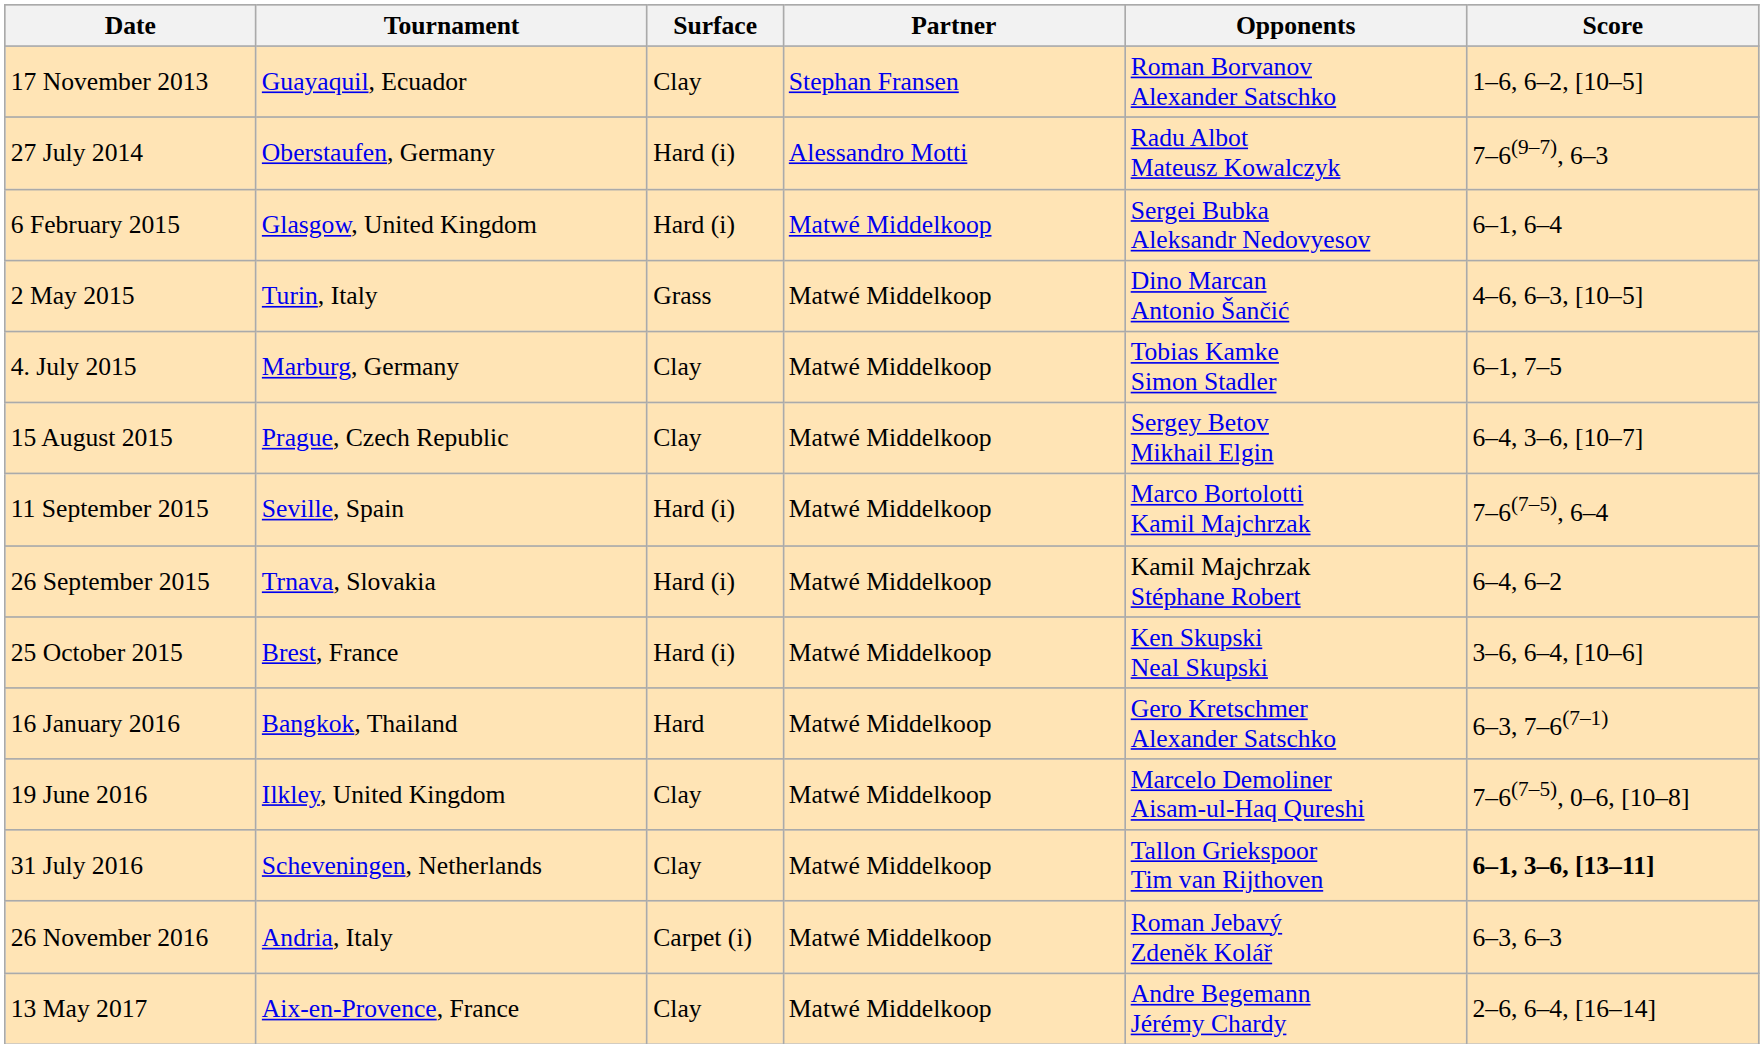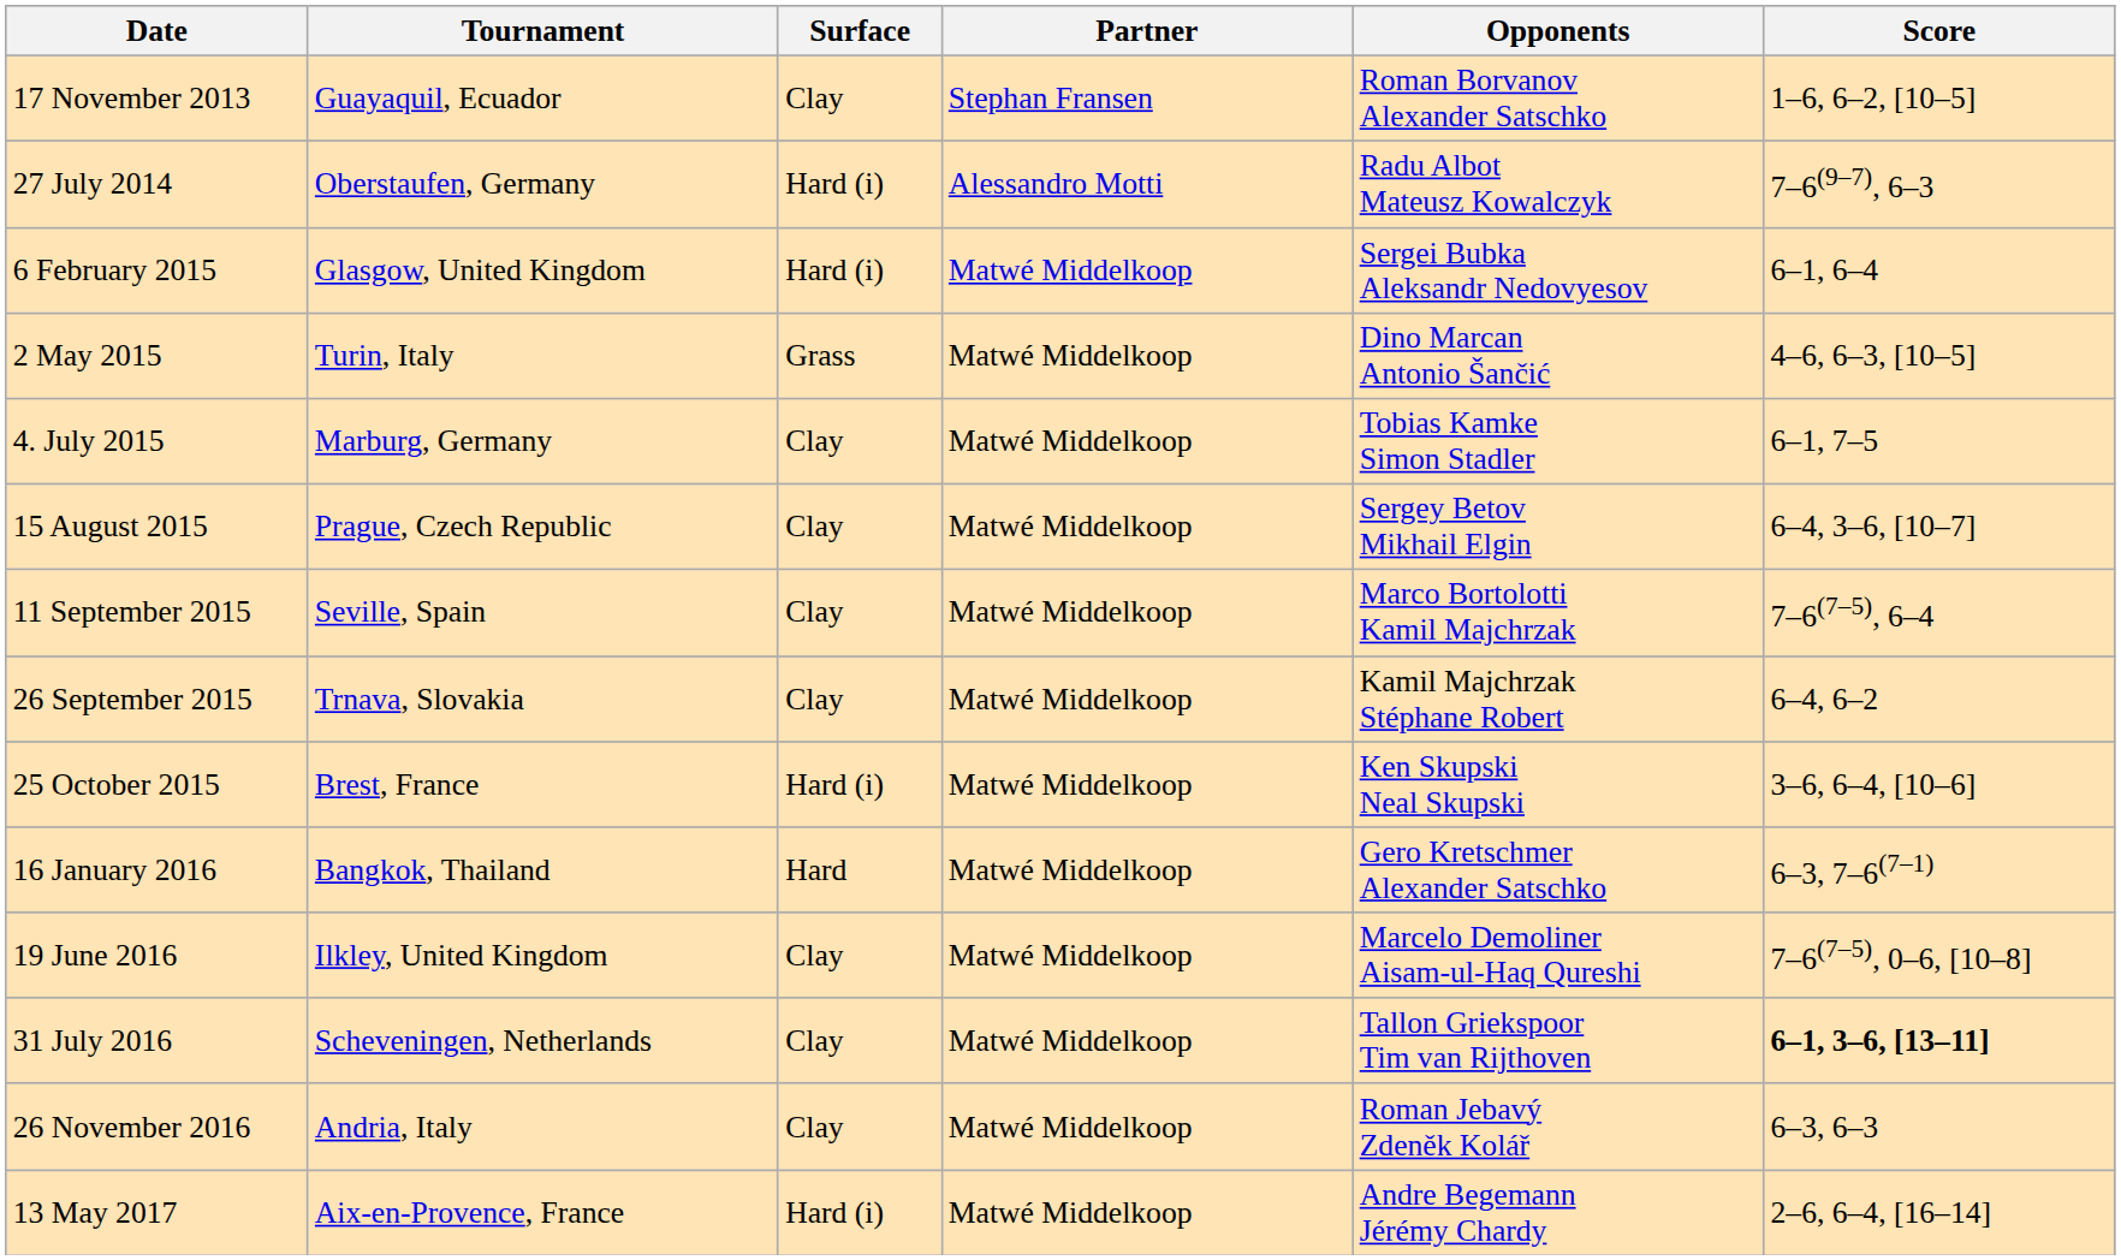 <table class="wikitable" style="font-size:97%">
 <tr style="background:#EEEEEE;">
 <th width="145">Date</th>
 <th width="230">Tournament</th>
 <th width="75">Surface</th>
 <th width="200">Partner</th>
 <th width="200">Opponents</th>
 <th width="170">Score</th>
 </tr>
 <tr bgcolor=moccasin>
 <td>17 November 2013</td>
 <td><a href='#'>Guayaquil</a>, Ecuador</td>
 <td>Clay</td>
 <td> <a href='#'>Stephan Fransen</a></td>
 <td> <a href='#'>Roman Borvanov</a><br> <a href='#'>Alexander Satschko</a></td>
 <td>1–6, 6–2, [10–5]</td>
 </tr>
 <tr bgcolor=moccasin>
 <td>27 July 2014</td>
 <td><a href='#'>Oberstaufen</a>, Germany</td>
 <td>Hard (i)</td>
 <td> <a href='#'>Alessandro Motti</a></td>
 <td> <a href='#'>Radu Albot</a> <br>  <a href='#'>Mateusz Kowalczyk</a></td>
 <td>7–6<sup>(9–7)</sup>, 6–3</td>
 </tr>
 <tr style="background:#FFE4B5;">
 <td>6 February 2015</td>
 <td><a href='#'>Glasgow</a>, United Kingdom</td>
 <td>Hard (i)</td>
 <td> <a href='#'>Matwé Middelkoop</a></td>
 <td> <a href='#'>Sergei Bubka</a> <br>  <a href='#'>Aleksandr Nedovyesov</a></td>
 <td>6–1, 6–4</td>
 </tr>
 <tr style="background:#FFE4B5;">
 <td>2 May 2015</td>
 <td><a href='#'>Turin</a>, Italy</td>
 <td>Grass</td>
 <td> Matwé Middelkoop</td>
 <td> <a href='#'>Dino Marcan</a> <br>  <a href='#'>Antonio Šančić</a></td>
 <td>4–6, 6–3, [10–5]</td>
 </tr>
 <tr style="background:#FFE4B5;">
 <td>4. July 2015</td>
 <td><a href='#'>Marburg</a>, Germany</td>
 <td>Clay</td>
 <td> Matwé Middelkoop</td>
 <td> <a href='#'>Tobias Kamke</a> <br>  <a href='#'>Simon Stadler</a></td>
 <td>6–1, 7–5</td>
 </tr>
 <tr style="background:#FFE4B5;">
 <td>15 August 2015</td>
 <td><a href='#'>Prague</a>, Czech Republic</td>
 <td>Clay</td>
 <td> Matwé Middelkoop</td>
 <td> <a href='#'>Sergey Betov</a> <br>  <a href='#'>Mikhail Elgin</a></td>
 <td>6–4, 3–6, [10–7]</td>
 </tr>
 <tr style="background:#FFE4B5;">
 <td>11 September 2015</td>
 <td><a href='#'>Seville</a>, Spain</td>
-<td>Hard (i)</td>
+<td>Clay</td>
 <td> Matwé Middelkoop</td>
 <td> <a href='#'>Marco Bortolotti</a> <br>  <a href='#'>Kamil Majchrzak</a></td>
 <td>7–6<sup>(7–5)</sup>, 6–4</td>
 </tr>
 <tr style="background:#FFE4B5;">
 <td>26 September 2015</td>
 <td><a href='#'>Trnava</a>, Slovakia</td>
-<td>Hard (i)</td>
+<td>Clay</td>
 <td> Matwé Middelkoop</td>
 <td> Kamil Majchrzak <br>  <a href='#'>Stéphane Robert</a></td>
 <td>6–4, 6–2</td>
 </tr>
 <tr style="background:#FFE4B5;">
 <td>25 October 2015</td>
 <td><a href='#'>Brest</a>, France</td>
 <td>Hard (i)</td>
 <td> Matwé Middelkoop</td>
 <td> <a href='#'>Ken Skupski</a> <br>  <a href='#'>Neal Skupski</a></td>
 <td>3–6, 6–4, [10–6]</td>
 </tr>
 <tr style="background:#FFE4B5;">
 <td>16 January 2016</td>
 <td><a href='#'>Bangkok</a>, Thailand</td>
 <td>Hard</td>
 <td> Matwé Middelkoop</td>
 <td> <a href='#'>Gero Kretschmer</a> <br>  <a href='#'>Alexander Satschko</a></td>
 <td>6–3, 7–6<sup>(7–1)</sup></td>
 </tr>
 <tr style="background:#FFE4B5;">
 <td>19 June 2016</td>
 <td><a href='#'>Ilkley</a>, United Kingdom</td>
 <td>Clay</td>
 <td> Matwé Middelkoop</td>
 <td> <a href='#'>Marcelo Demoliner</a> <br>  <a href='#'>Aisam-ul-Haq Qureshi</a></td>
 <td>7–6<sup>(7–5)</sup>, 0–6, [10–8]</td>
 </tr>
 <tr style="background:#FFE4B5;">
 <td>31 July 2016</td>
 <td><a href='#'>Scheveningen</a>, Netherlands</td>
 <td>Clay</td>
 <td> Matwé Middelkoop</td>
 <td> <a href='#'>Tallon Griekspoor</a> <br>  <a href='#'>Tim van Rijthoven</a></td>
 <td><strong>6–1, 3–6, [13–11]</strong></td>
 </tr>
 <tr style="background:#FFE4B5;">
 <td>26 November 2016</td>
 <td><a href='#'>Andria</a>, Italy</td>
-<td>Carpet (i)</td>
+<td>Clay</td>
 <td> Matwé Middelkoop</td>
 <td> <a href='#'>Roman Jebavý</a><br>  <a href='#'>Zdeněk Kolář</a></td>
 <td>6–3, 6–3</td>
 </tr>
 <tr style="background:#FFE4B5;">
 <td>13 May 2017</td>
 <td><a href='#'>Aix-en-Provence</a>, France</td>
-<td>Clay</td>
+<td>Hard (i)</td>
 <td> Matwé Middelkoop</td>
 <td> <a href='#'>Andre Begemann</a><br>  <a href='#'>Jérémy Chardy</a></td>
 <td>2–6, 6–4, [16–14]</td>
 </tr>
 </table>
